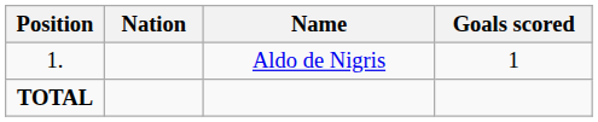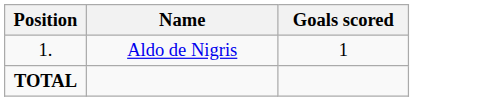 <table class="wikitable" style="font-size: 95%; text-align: center;">
 <tr>
 <th width=60>Position</th>
-<th width=60>Nation</th>
 <th width=150>Name</th>
 <th width=100>Goals scored</th>
 </tr>
 <tr>
 <td>1.</td>
-<td></td>
 <td><a href='#'>Aldo de Nigris</a></td>
 <td>1</td>
 </tr>
 <tr>
 <td><strong>TOTAL</strong></td>
 <td></td>
 <td></td>
-<td></td>
 </tr>
 </table>
